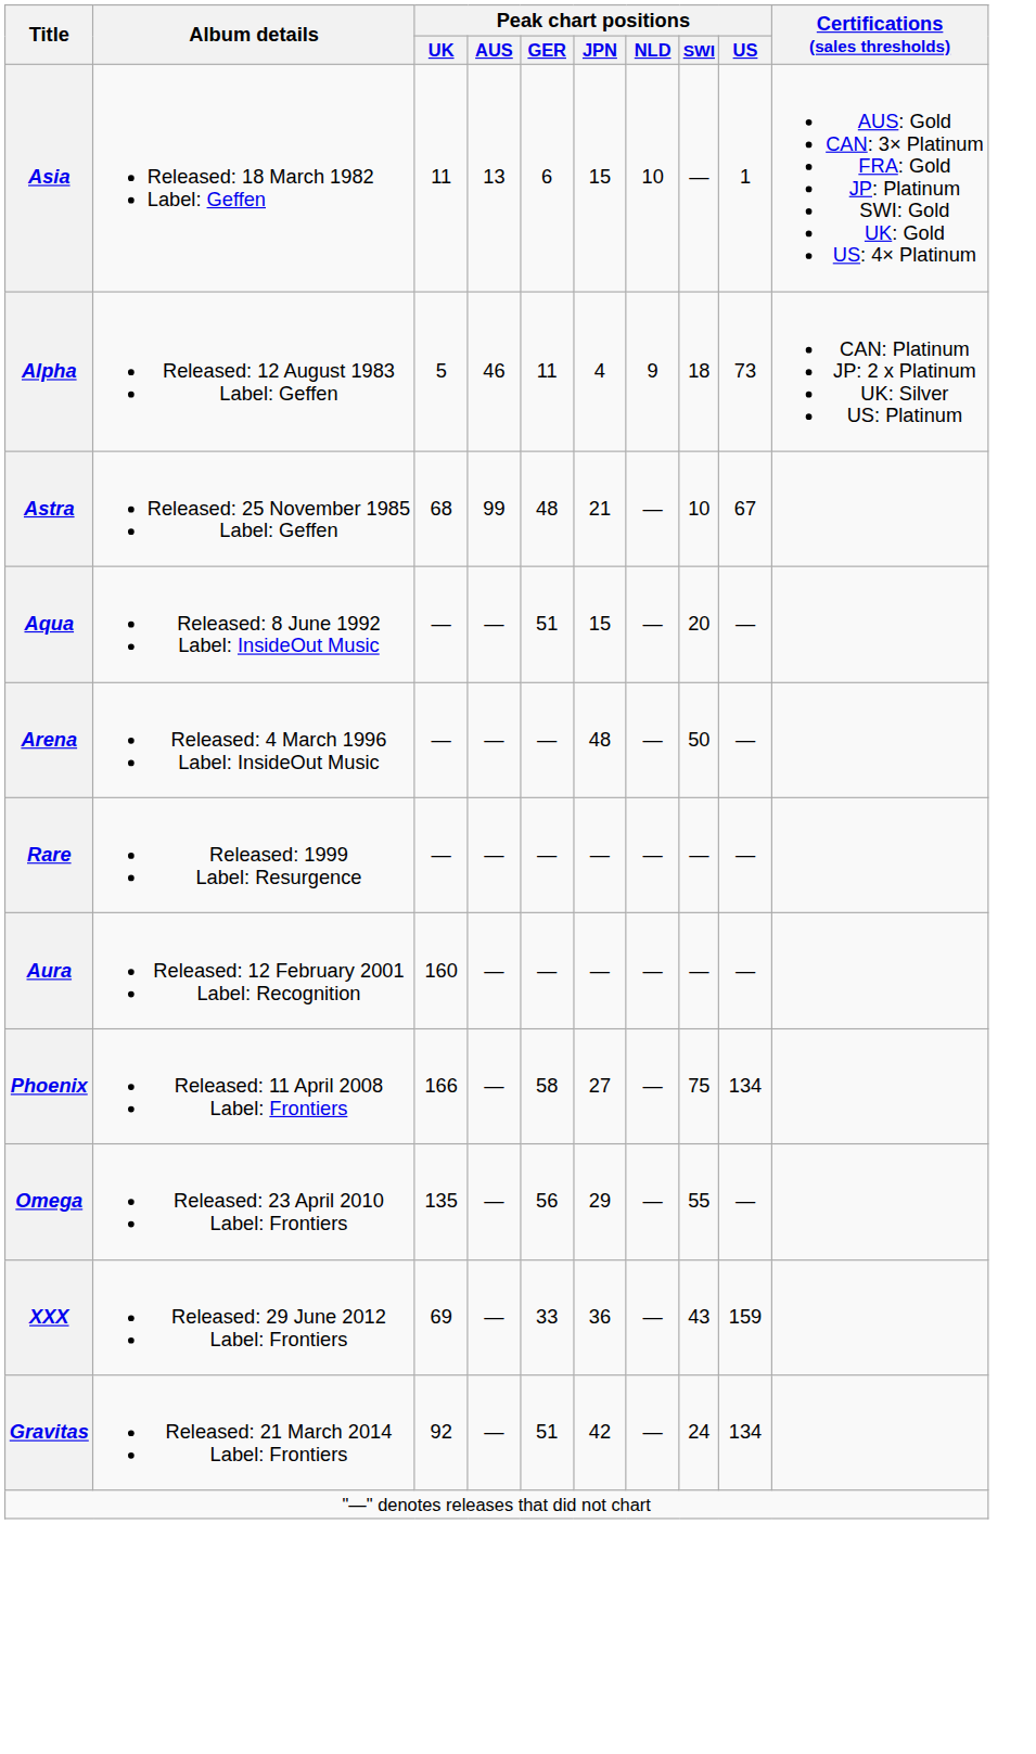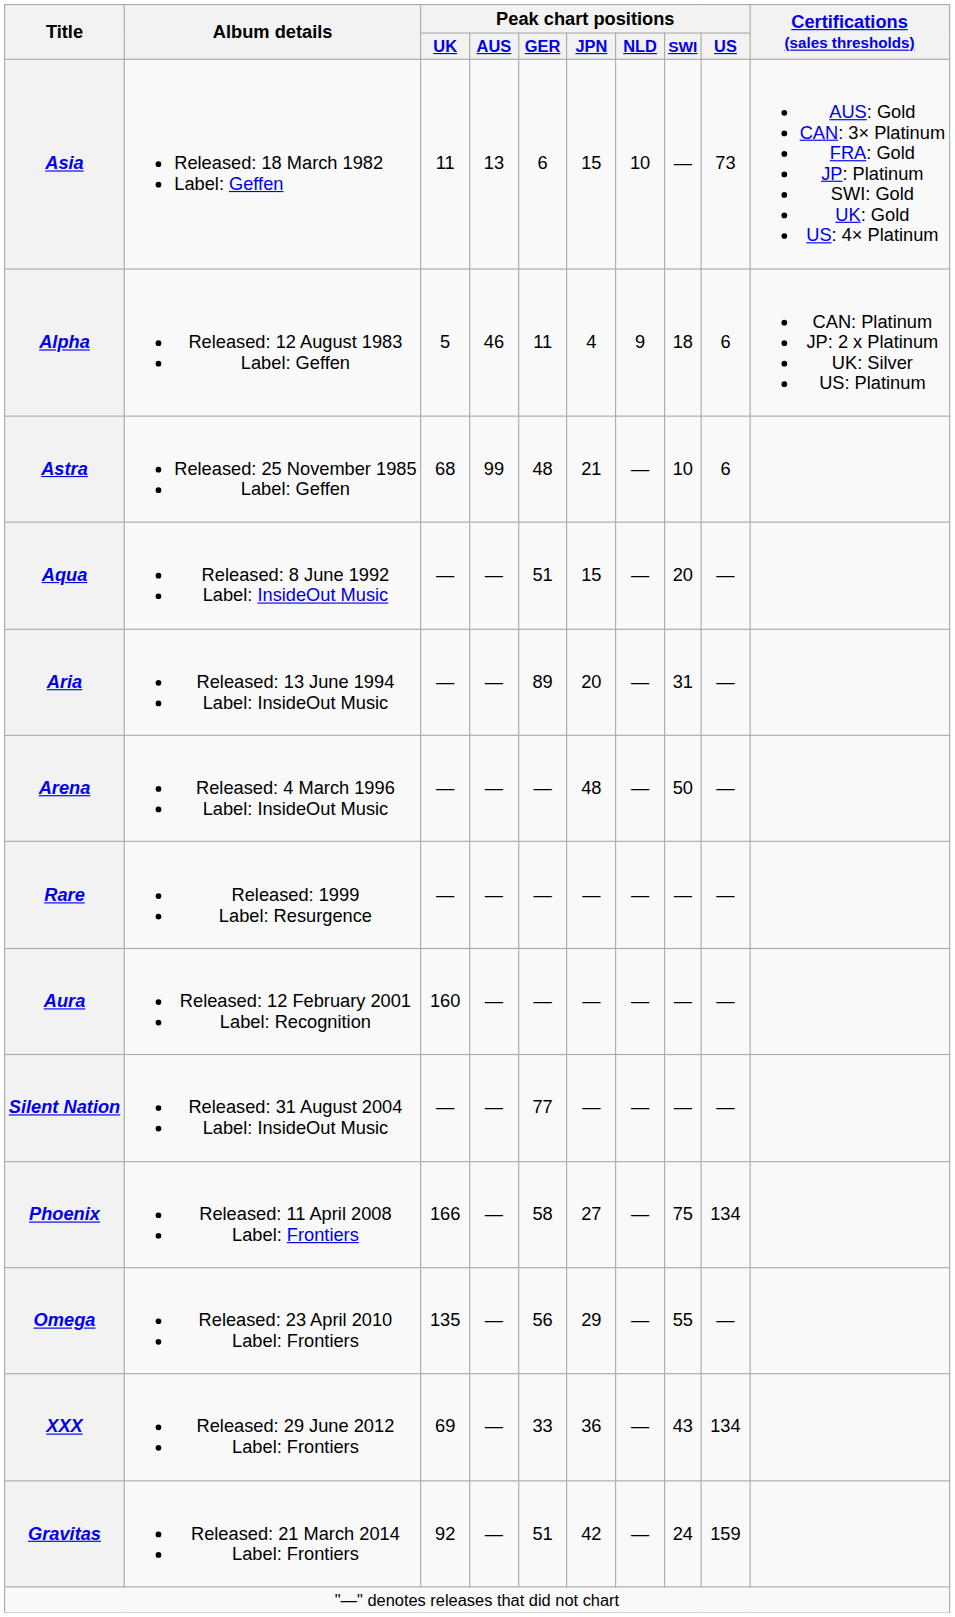 <table class="wikitable plainrowheaders" style="text-align:center;">
 <tr>
 <th rowspan="2">Title</th>
 <th rowspan="2">Album details</th>
 <th colspan="7">Peak chart positions</th>
 <th rowspan="2"><a href='#'>Certifications</a><br><small><a href='#'>(sales thresholds)</a></small></th>
 </tr>
 <tr>
 <th scope="col" style="width:2.5em;font-size:90%;"><a href='#'>UK</a><br></th>
 <th scope="col" style="width:2.5em;font-size:90%;"><a href='#'>AUS</a><br></th>
 <th scope="col" style="width:2.5em;font-size:90%;"><a href='#'>GER</a><br></th>
 <th scope="col" style="width:2.5em;font-size:90%;"><a href='#'>JPN</a><br></th>
 <th scope="col" style="width:2.5em;font-size:90%;"><a href='#'>NLD</a><br></th>
 <th style="width:1em;font-size:85%"><a href='#'>SWI</a><br></th>
 <th scope="col" style="width:2.5em;font-size:90%;"><a href='#'>US</a><br></th>
 </tr>
 <tr>
 <th scope="row"><em><a href='#'>Asia</a></em></th>
 <td align="left"><br><ul><li>Released: 18 March 1982</li><li>Label: <a href='#'>Geffen</a></li></ul></td>
 <td>11</td>
 <td>13</td>
 <td>6</td>
 <td>15</td>
 <td>10</td>
 <td>—</td>
-<td>1</td>
+<td>73</td>
 <td><br><ul><li><a href='#'>AUS</a>: Gold</li><li><a href='#'>CAN</a>: 3× Platinum</li><li><a href='#'>FRA</a>: Gold</li><li><a href='#'>JP</a>: Platinum</li><li>SWI: Gold</li><li><a href='#'>UK</a>: Gold</li><li><a href='#'>US</a>: 4× Platinum</li></ul></td>
 </tr>
 <tr>
 <th scope="row"><em><a href='#'>Alpha</a></em></th>
 <td><br><ul><li>Released: 12 August 1983</li><li>Label: Geffen</li></ul></td>
 <td>5</td>
 <td>46</td>
 <td>11</td>
 <td>4</td>
 <td>9</td>
 <td>18</td>
-<td>73</td>
+<td>6</td>
 <td><br><ul><li>CAN: Platinum</li><li>JP: 2 x Platinum</li><li>UK: Silver</li><li>US: Platinum</li></ul></td>
 </tr>
 <tr>
 <th scope="row"><em><a href='#'>Astra</a></em></th>
 <td><br><ul><li>Released: 25 November 1985</li><li>Label: Geffen</li></ul></td>
 <td>68</td>
 <td>99</td>
 <td>48</td>
 <td>21</td>
 <td>—</td>
 <td>10</td>
-<td>67</td>
+<td>6</td>
 <td></td>
 </tr>
 <tr>
 <th scope="row"><em><a href='#'>Aqua</a></em></th>
 <td><br><ul><li>Released: 8 June 1992</li><li>Label: <a href='#'>InsideOut Music</a></li></ul></td>
 <td>—</td>
 <td>—</td>
 <td>51</td>
 <td>15</td>
 <td>—</td>
 <td>20</td>
+<td>—</td>
+<td></td>
+</tr>
+<tr>
+<th scope="row"><em><a href='#'>Aria</a></em></th>
+<td><br><ul><li>Released: 13 June 1994</li><li>Label: InsideOut Music</li></ul></td>
+<td>—</td>
+<td>—</td>
+<td>89</td>
+<td>20</td>
+<td>—</td>
+<td>31</td>
 <td>—</td>
 <td></td>
 </tr>
 <tr>
 <th scope="row"><em><a href='#'>Arena</a></em></th>
 <td><br><ul><li>Released: 4 March 1996</li><li>Label: InsideOut Music</li></ul></td>
 <td>—</td>
 <td>—</td>
 <td>—</td>
 <td>48</td>
 <td>—</td>
 <td>50</td>
 <td>—</td>
 <td></td>
 </tr>
 <tr>
 <th scope="row"><em><a href='#'>Rare</a></em></th>
 <td><br><ul><li>Released: 1999</li><li>Label: Resurgence</li></ul></td>
 <td>—</td>
 <td>—</td>
 <td>—</td>
 <td>—</td>
 <td>—</td>
 <td>—</td>
 <td>—</td>
 <td></td>
 </tr>
 <tr>
 <th scope="row"><em><a href='#'>Aura</a></em></th>
 <td><br><ul><li>Released: 12 February 2001</li><li>Label: Recognition</li></ul></td>
 <td>160</td>
 <td>—</td>
 <td>—</td>
 <td>—</td>
 <td>—</td>
 <td>—</td>
 <td>—</td>
 <td></td>
 </tr>
 <tr>
+<th scope="row"><em><a href='#'>Silent Nation</a></em></th>
+<td><br><ul><li>Released: 31 August 2004</li><li>Label: InsideOut Music</li></ul></td>
+<td>—</td>
+<td>—</td>
+<td>77</td>
+<td>—</td>
+<td>—</td>
+<td>—</td>
+<td>—</td>
+<td></td>
+</tr>
+<tr>
 <th scope="row"><em><a href='#'>Phoenix</a></em></th>
 <td><br><ul><li>Released: 11 April 2008</li><li>Label: <a href='#'>Frontiers</a></li></ul></td>
 <td>166</td>
 <td>—</td>
 <td>58</td>
 <td>27</td>
 <td>—</td>
 <td>75</td>
 <td>134</td>
 <td></td>
 </tr>
 <tr>
 <th scope="row"><em><a href='#'>Omega</a></em></th>
 <td><br><ul><li>Released: 23 April 2010</li><li>Label: Frontiers</li></ul></td>
 <td>135</td>
 <td>—</td>
 <td>56</td>
 <td>29</td>
 <td>—</td>
 <td>55</td>
 <td>—</td>
 <td></td>
 </tr>
 <tr>
 <th scope="row"><em><a href='#'>XXX</a></em></th>
 <td><br><ul><li>Released: 29 June 2012</li><li>Label: Frontiers</li></ul></td>
 <td>69</td>
 <td>—</td>
 <td>33</td>
 <td>36</td>
 <td>—</td>
 <td>43</td>
-<td>159</td>
+<td>134</td>
 <td></td>
 </tr>
 <tr>
 <th scope="row"><em><a href='#'>Gravitas</a></em></th>
 <td><br><ul><li>Released: 21 March 2014</li><li>Label: Frontiers</li></ul></td>
 <td>92</td>
 <td>—</td>
 <td>51</td>
 <td>42</td>
 <td>—</td>
 <td>24</td>
-<td>134</td>
+<td>159</td>
 <td></td>
 </tr>
 <tr>
 <td colspan="10" style="font-size:90%">"—" denotes releases that did not chart</td>
 </tr>
 </table>
